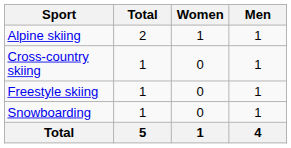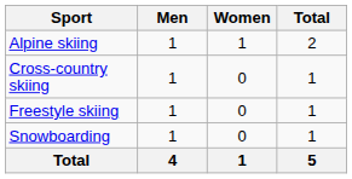 <table class="sortable wikitable" style="text-align:center; font-size: 95%">
 <tr>
 <th width=120>Sport</th>
+<th width=60>Men</th>
+<th width=60>Women</th>
 <th width=60>Total</th>
-<th width=60>Women</th>
-<th width=60>Men</th>
 </tr>
 <tr>
 <td align=left><a href='#'>Alpine skiing</a></td>
-<td>2</td>
 <td>1</td>
 <td>1</td>
+<td>2</td>
 </tr>
 <tr>
 <td align=left><a href='#'>Cross-country skiing</a></td>
 <td>1</td>
 <td>0</td>
 <td>1</td>
 </tr>
 <tr>
 <td align=left><a href='#'>Freestyle skiing</a></td>
 <td>1</td>
 <td>0</td>
 <td>1</td>
 </tr>
 <tr>
 <td align=left><a href='#'>Snowboarding</a></td>
 <td>1</td>
 <td>0</td>
 <td>1</td>
 </tr>
 <tr>
 <th>Total</th>
+<th>4</th>
+<th>1</th>
 <th>5</th>
-<th>1</th>
-<th>4</th>
 </tr>
 </table>
